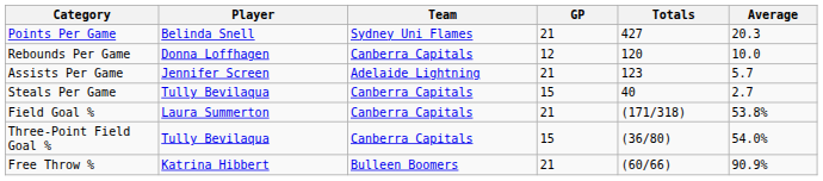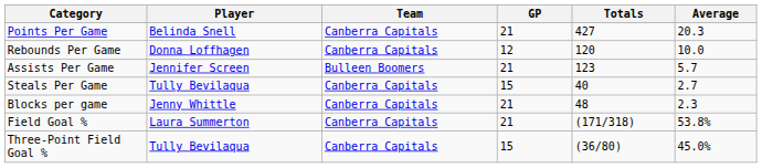 <table class="wikitable" style="width: 70%">
 <tr>
 <th width=100>Category</th>
 <th width=125>Player</th>
 <th width=125>Team</th>
 <th width=50>GP</th>
 <th width=50>Totals</th>
 <th width=50>Average</th>
 </tr>
 <tr>
 <td><a href='#'>Points Per Game</a></td>
 <td><a href='#'>Belinda Snell</a></td>
-<td><a href='#'>Sydney Uni Flames</a></td>
+<td><a href='#'>Canberra Capitals</a></td>
 <td>21</td>
 <td>427</td>
 <td>20.3</td>
 </tr>
 <tr>
 <td>Rebounds Per Game</td>
 <td><a href='#'>Donna Loffhagen</a></td>
 <td><a href='#'>Canberra Capitals</a></td>
 <td>12</td>
 <td>120</td>
 <td>10.0</td>
 </tr>
 <tr>
 <td>Assists Per Game</td>
 <td><a href='#'>Jennifer Screen</a></td>
-<td><a href='#'>Adelaide Lightning</a></td>
+<td><a href='#'>Bulleen Boomers</a></td>
 <td>21</td>
 <td>123</td>
 <td>5.7</td>
 </tr>
 <tr>
 <td>Steals Per Game</td>
 <td><a href='#'>Tully Bevilaqua</a></td>
 <td><a href='#'>Canberra Capitals</a></td>
 <td>15</td>
 <td>40</td>
 <td>2.7</td>
+</tr>
+<tr>
+<td>Blocks per game</td>
+<td><a href='#'>Jenny Whittle</a></td>
+<td><a href='#'>Canberra Capitals</a></td>
+<td>21</td>
+<td>48</td>
+<td>2.3</td>
 </tr>
 <tr>
 <td>Field Goal %</td>
 <td><a href='#'>Laura Summerton</a></td>
 <td><a href='#'>Canberra Capitals</a></td>
 <td>21</td>
 <td>(171/318)</td>
 <td>53.8%</td>
 </tr>
 <tr>
 <td>Three-Point Field Goal %</td>
 <td><a href='#'>Tully Bevilaqua</a></td>
 <td><a href='#'>Canberra Capitals</a></td>
 <td>15</td>
 <td>(36/80)</td>
-<td>54.0%</td>
-</tr>
-<tr>
-<td>Free Throw %</td>
-<td><a href='#'>Katrina Hibbert</a></td>
-<td><a href='#'>Bulleen Boomers</a></td>
-<td>21</td>
-<td>(60/66)</td>
-<td>90.9%</td>
+<td>45.0%</td>
 </tr>
 </table>
